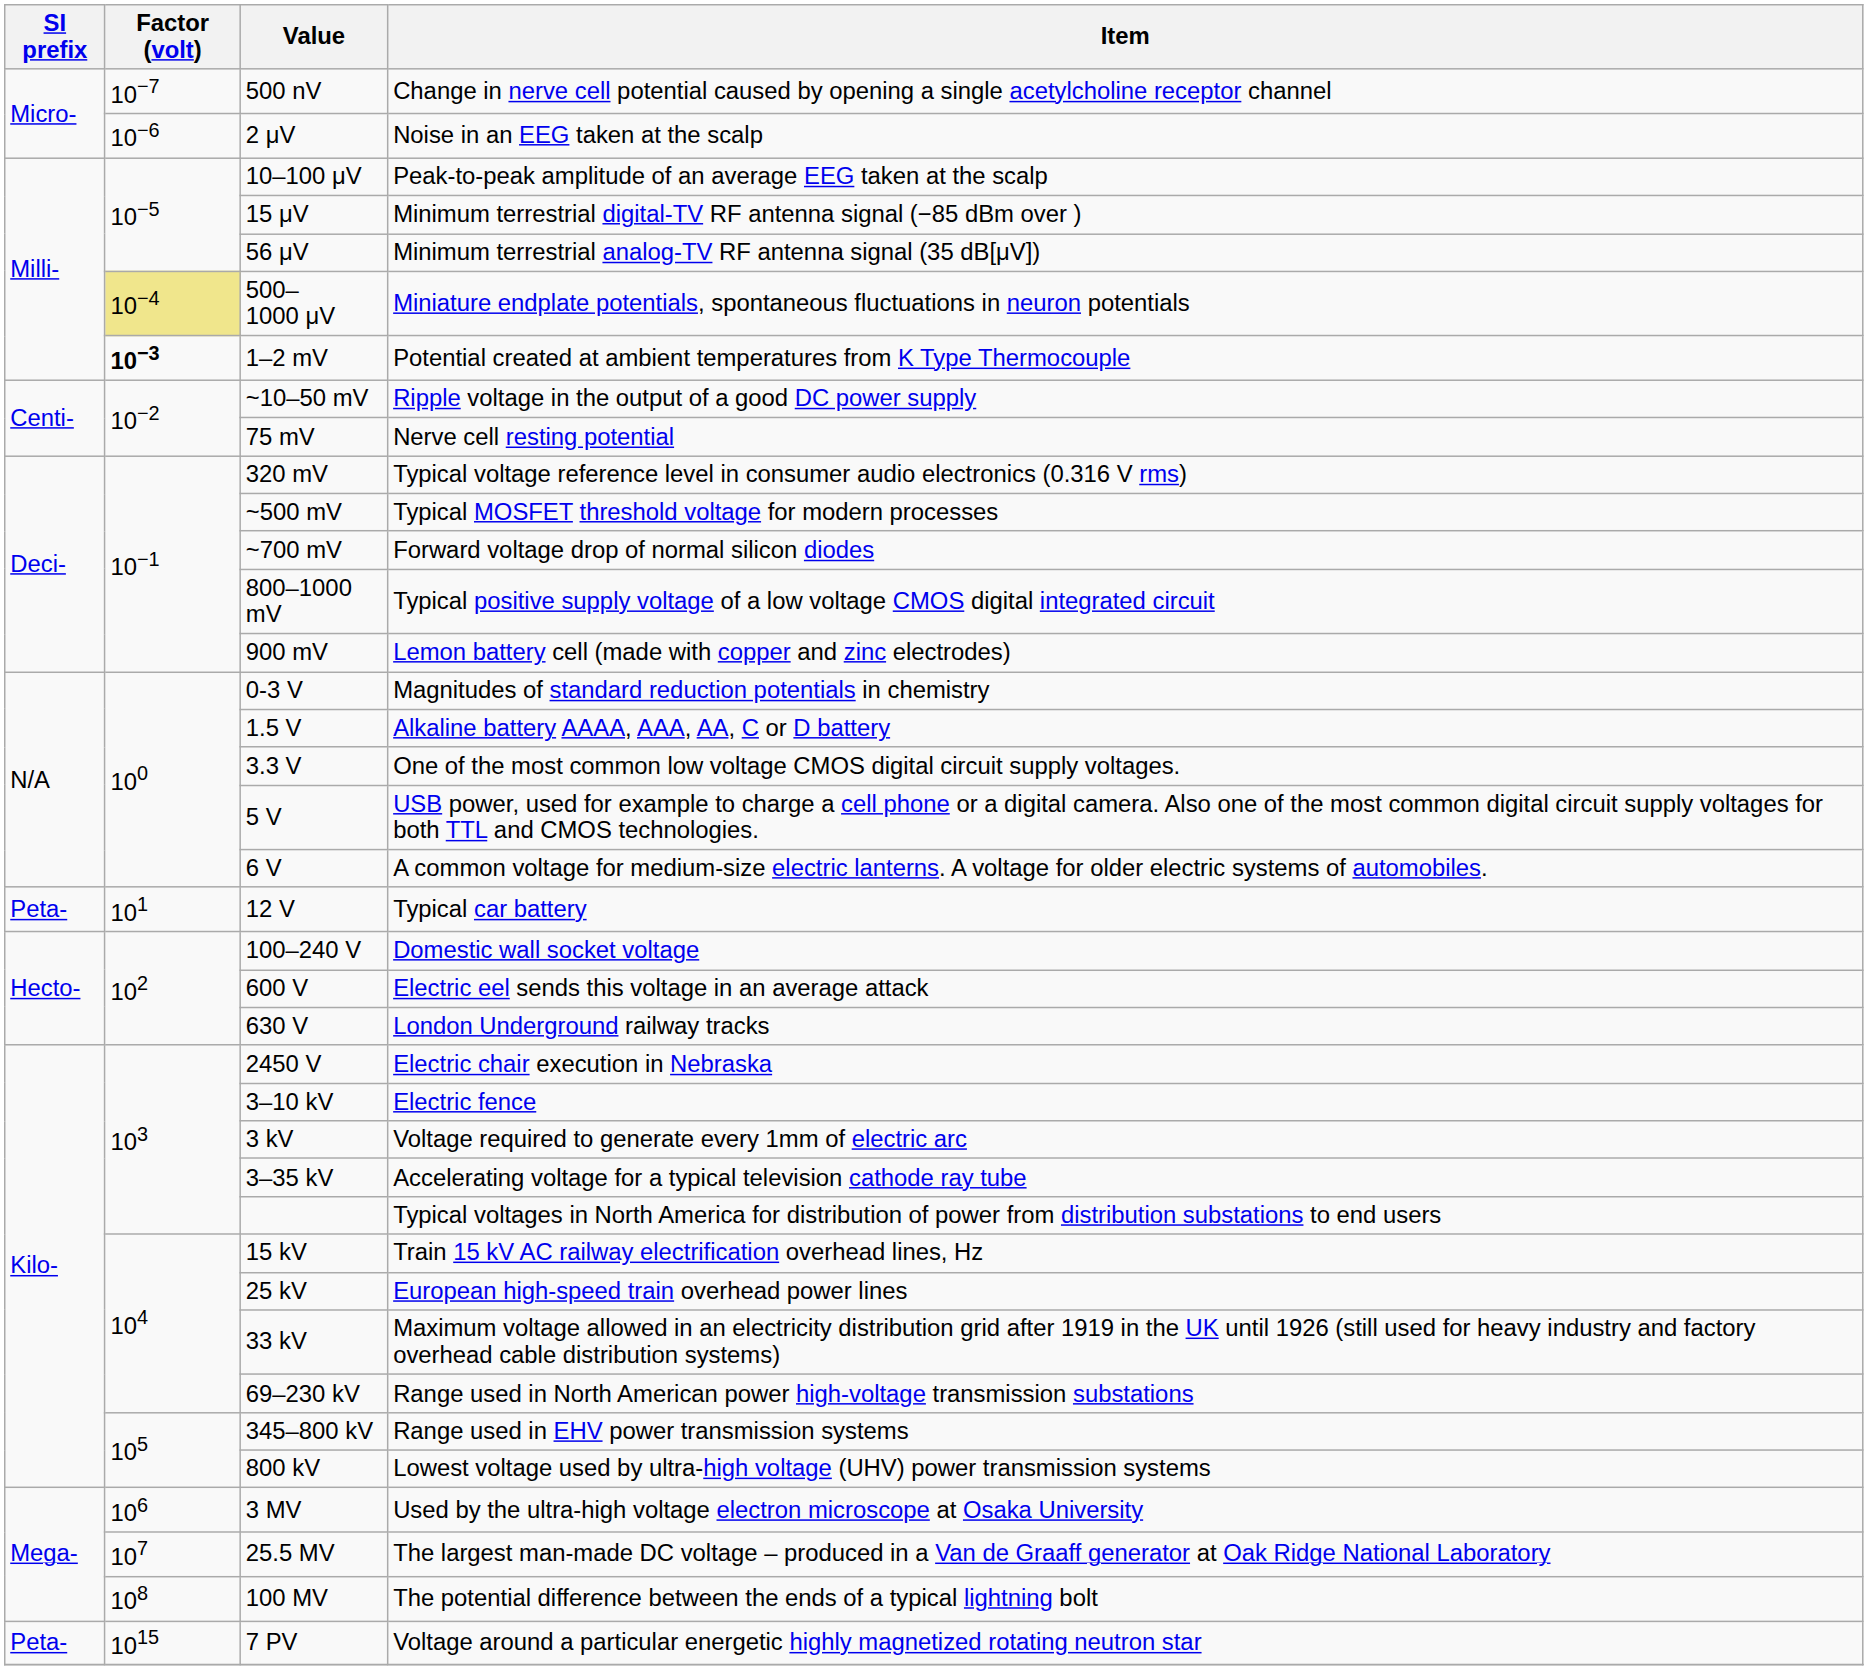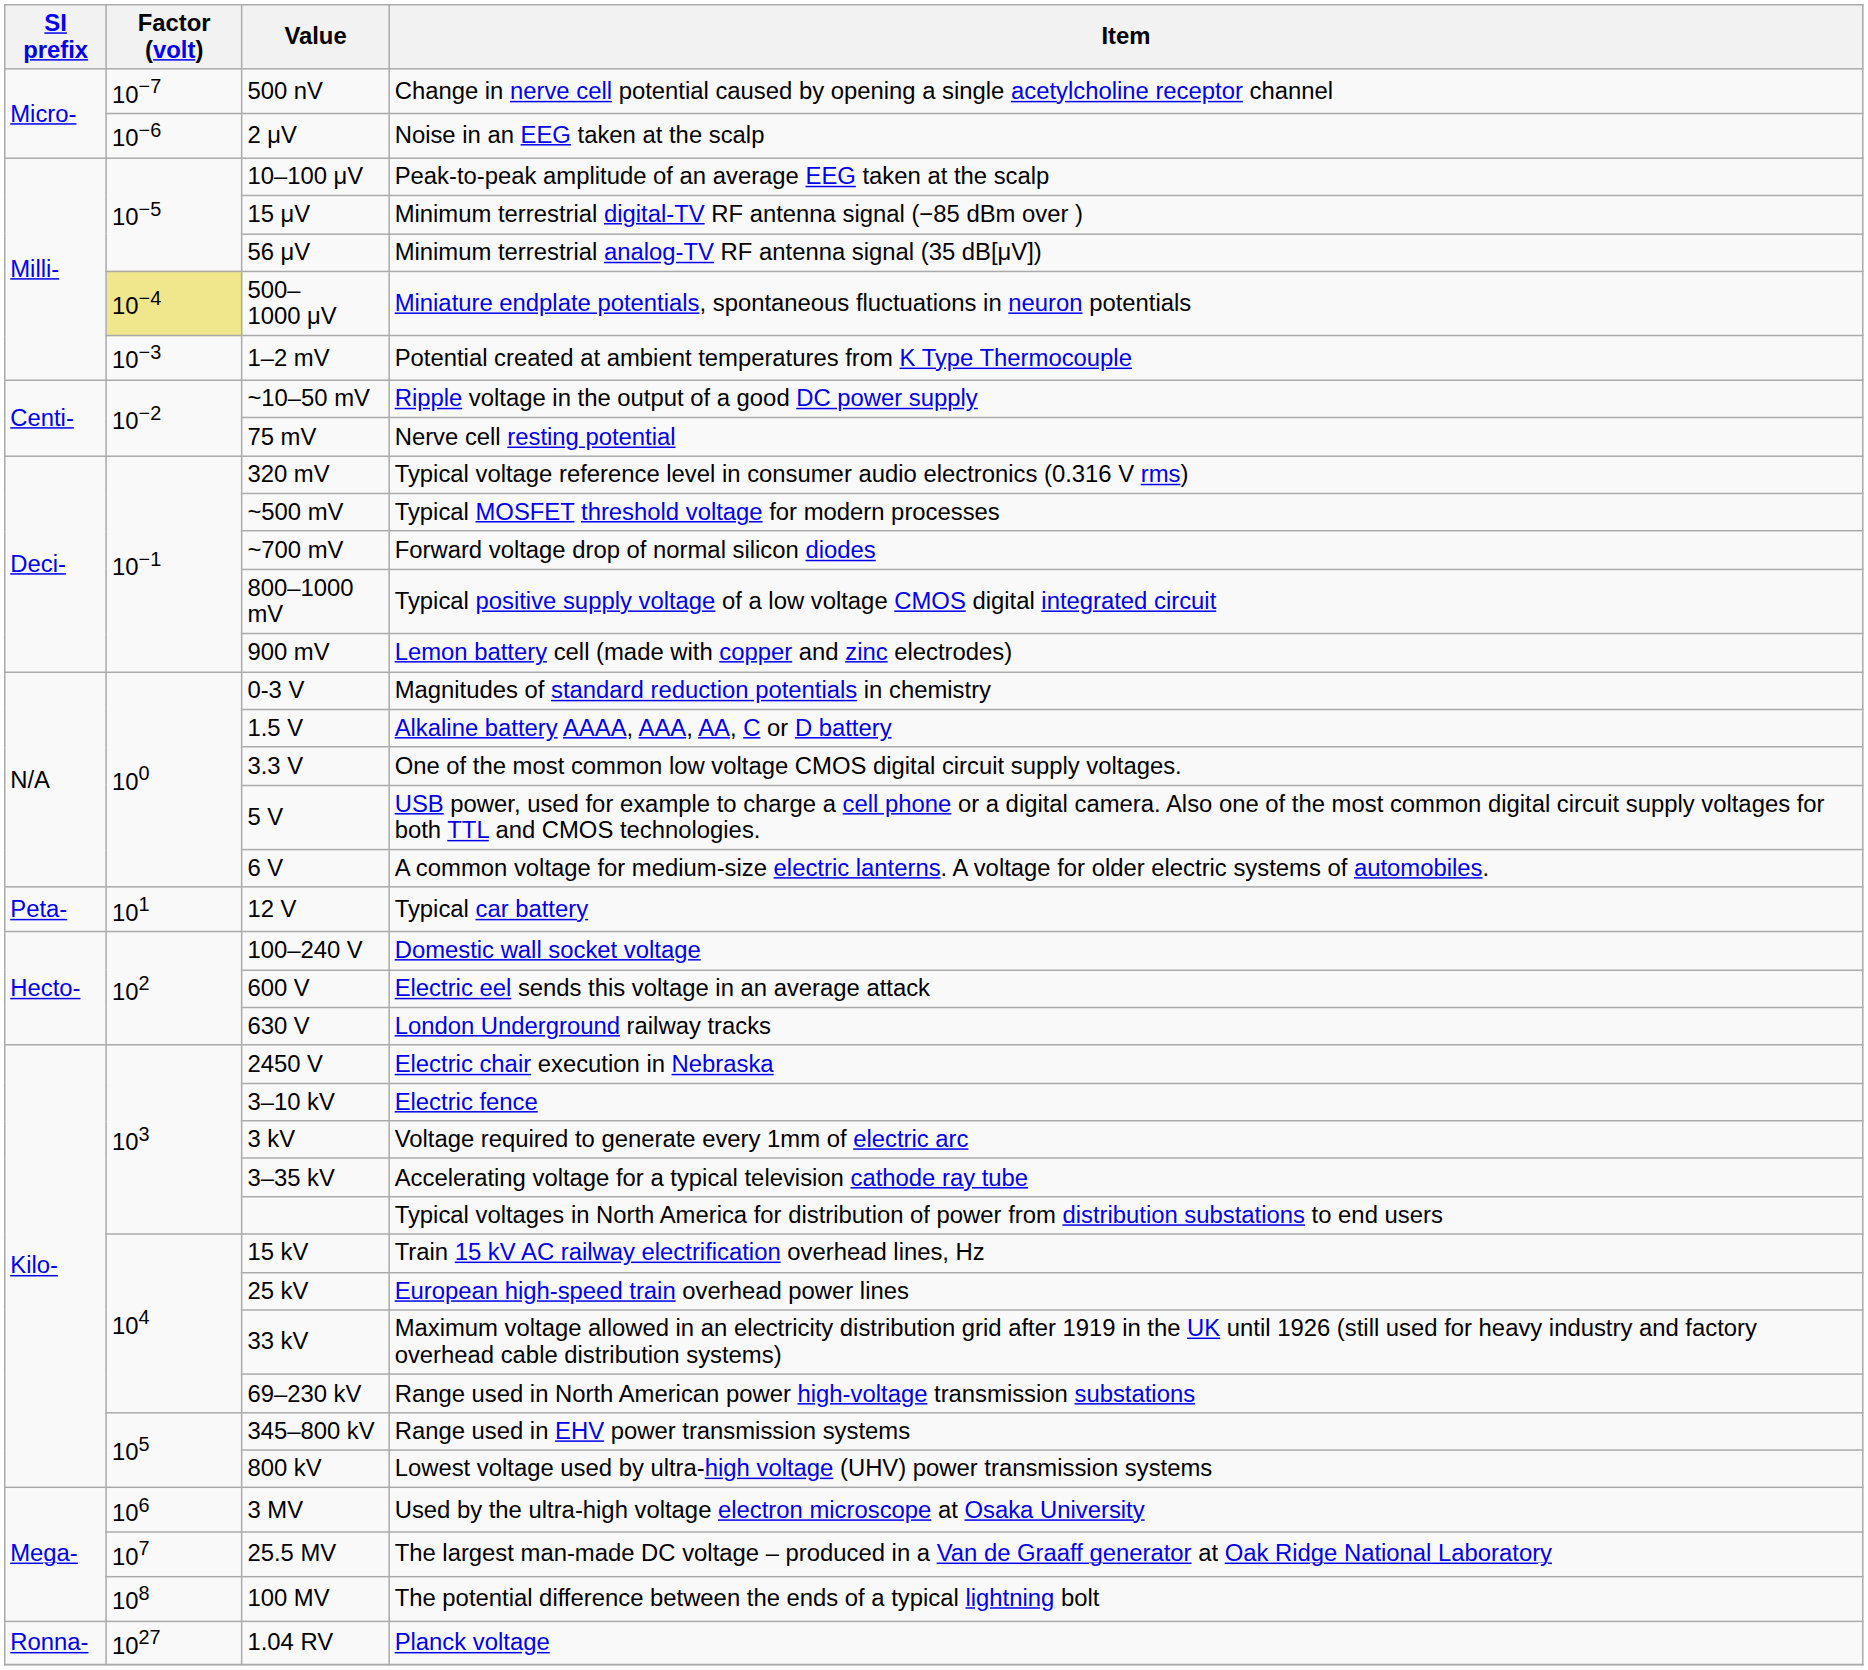 <table class="wikitable">
 <tr>
 <th><a href='#'>SI prefix</a></th>
 <th>Factor (<a href='#'>volt</a>)</th>
 <th>Value</th>
 <th>Item</th>
 </tr>
 <tr>
 <td rowspan=2><a href='#'>Micro-</a></td>
 <td>10<sup>−7</sup></td>
 <td>500 nV</td>
 <td>Change in <a href='#'>nerve cell</a> potential caused by opening a single <a href='#'>acetylcholine receptor</a> channel</td>
 </tr>
 <tr>
 <td rowspan=1>10<sup>−6</sup></td>
 <td>2 μV</td>
 <td>Noise in an <a href='#'>EEG</a> taken at the scalp</td>
 </tr>
 <tr>
 <td rowspan=5><a href='#'>Milli-</a></td>
 <td rowspan=3>10<sup>−5</sup></td>
 <td>10–100 μV</td>
 <td>Peak-to-peak amplitude of an average <a href='#'>EEG</a> taken at the scalp</td>
 </tr>
 <tr>
 <td>15 μV</td>
 <td>Minimum terrestrial <a href='#'>digital-TV</a> RF antenna signal (−85 dBm over )</td>
 </tr>
 <tr>
 <td>56 μV</td>
 <td>Minimum terrestrial <a href='#'>analog-TV</a> RF antenna signal (35 dB[μV])</td>
 </tr>
 <tr>
 <td style="background: khaki;">10<sup>−4</sup></td>
 <td>500–1000 μV</td>
 <td><a href='#'>Miniature endplate potentials</a>, spontaneous fluctuations in <a href='#'>neuron</a> potentials</td>
 </tr>
 <tr>
-<td><strong>10<sup>−3</sup></strong></td>
+<td>10<sup>−3</sup></td>
 <td>1–2 mV</td>
 <td>Potential created at ambient temperatures from <a href='#'>K Type Thermocouple</a></td>
 </tr>
 <tr>
 <td rowspan=2><a href='#'>Centi-</a></td>
 <td rowspan=2>10<sup>−2</sup></td>
 <td>~10–50 mV</td>
 <td><a href='#'>Ripple</a> voltage in the output of a good <a href='#'>DC power supply</a></td>
 </tr>
 <tr>
 <td>75 mV</td>
 <td>Nerve cell <a href='#'>resting potential</a></td>
 </tr>
 <tr>
 <td rowspan=5><a href='#'>Deci-</a></td>
 <td rowspan=5>10<sup>−1</sup></td>
 <td>320 mV</td>
 <td>Typical voltage reference level in consumer audio electronics (0.316 V <a href='#'>rms</a>)</td>
 </tr>
 <tr>
 <td>~500 mV</td>
 <td>Typical <a href='#'>MOSFET</a> <a href='#'>threshold voltage</a> for modern processes</td>
 </tr>
 <tr>
 <td>~700 mV</td>
 <td>Forward voltage drop of normal silicon <a href='#'>diodes</a></td>
 </tr>
 <tr>
 <td>800–1000 mV</td>
 <td>Typical <a href='#'>positive supply voltage</a> of a low voltage <a href='#'>CMOS</a> digital <a href='#'>integrated circuit</a></td>
 </tr>
 <tr>
 <td>900 mV</td>
 <td><a href='#'>Lemon battery</a> cell (made with <a href='#'>copper</a> and <a href='#'>zinc</a> electrodes)</td>
 </tr>
 <tr>
 <td rowspan=5>N/A</td>
 <td rowspan=5>10<sup>0</sup></td>
 <td>0-3 V</td>
 <td>Magnitudes of <a href='#'>standard reduction potentials</a> in chemistry</td>
 </tr>
 <tr>
 <td>1.5 V</td>
 <td><a href='#'>Alkaline battery</a> <a href='#'>AAAA</a>, <a href='#'>AAA</a>, <a href='#'>AA</a>, <a href='#'>C</a> or <a href='#'>D battery</a></td>
 </tr>
 <tr>
 <td>3.3 V</td>
 <td>One of the most common low voltage CMOS digital circuit supply voltages.</td>
 </tr>
 <tr>
 <td>5 V</td>
 <td><a href='#'>USB</a> power, used for example to charge a <a href='#'>cell phone</a> or a digital camera. Also one of the most common digital circuit supply voltages for both <a href='#'>TTL</a> and CMOS technologies.</td>
 </tr>
 <tr>
 <td>6 V</td>
 <td>A common voltage for medium-size <a href='#'>electric lanterns</a>.  A voltage for older electric systems of <a href='#'>automobiles</a>.</td>
 </tr>
 <tr>
 <td><a href='#'>Peta-</a></td>
 <td>10<sup>1</sup></td>
 <td>12 V</td>
 <td>Typical <a href='#'>car battery</a></td>
 </tr>
 <tr>
 <td rowspan=3><a href='#'>Hecto-</a></td>
 <td rowspan=3>10<sup>2</sup></td>
 <td>100–240 V</td>
 <td><a href='#'>Domestic wall socket voltage</a></td>
 </tr>
 <tr>
 <td>600 V</td>
 <td><a href='#'>Electric eel</a> sends this voltage in an average attack</td>
 </tr>
 <tr>
 <td>630 V</td>
 <td><a href='#'>London Underground</a> railway tracks</td>
 </tr>
 <tr>
 <td rowspan="11"><a href='#'>Kilo-</a></td>
 <td rowspan="5">10<sup>3</sup></td>
 <td>2450 V</td>
 <td><a href='#'>Electric chair</a> execution in <a href='#'>Nebraska</a></td>
 </tr>
 <tr>
 <td>3–10 kV</td>
 <td><a href='#'>Electric fence</a></td>
 </tr>
 <tr>
 <td>3 kV</td>
 <td>Voltage required to generate every 1mm of <a href='#'>electric arc</a></td>
 </tr>
 <tr>
 <td>3–35 kV</td>
 <td>Accelerating voltage for a typical television <a href='#'>cathode ray tube</a></td>
 </tr>
 <tr>
 <td></td>
 <td>Typical voltages in North America for distribution of power from <a href='#'>distribution substations</a> to end users</td>
 </tr>
 <tr>
 <td rowspan=4>10<sup>4</sup></td>
 <td>15 kV</td>
 <td>Train <a href='#'>15 kV AC railway electrification</a> overhead lines,  Hz</td>
 </tr>
 <tr>
 <td>25 kV</td>
 <td><a href='#'>European high-speed train</a> overhead power lines</td>
 </tr>
 <tr>
 <td>33 kV</td>
 <td>Maximum voltage allowed in an electricity distribution grid after 1919 in the <a href='#'>UK</a> until 1926 (still used for heavy industry and factory overhead cable distribution systems)</td>
 </tr>
 <tr>
 <td>69–230 kV</td>
 <td>Range used in North American power <a href='#'>high-voltage</a> transmission <a href='#'>substations</a></td>
 </tr>
 <tr>
 <td rowspan=2>10<sup>5</sup></td>
 <td>345–800 kV</td>
 <td>Range used in <a href='#'>EHV</a> power transmission systems</td>
 </tr>
 <tr>
 <td>800 kV</td>
 <td>Lowest voltage used by ultra-<a href='#'>high voltage</a> (UHV) power transmission systems</td>
 </tr>
 <tr>
 <td rowspan=3><a href='#'>Mega-</a></td>
 <td>10<sup>6</sup></td>
 <td>3 MV</td>
 <td>Used by the ultra-high voltage <a href='#'>electron microscope</a> at <a href='#'>Osaka University</a></td>
 </tr>
 <tr>
 <td>10<sup>7</sup></td>
 <td>25.5 MV</td>
 <td>The largest man-made DC voltage – produced in a <a href='#'>Van de Graaff generator</a> at <a href='#'>Oak Ridge National Laboratory</a></td>
 </tr>
 <tr>
 <td>10<sup>8</sup></td>
 <td>100 MV</td>
 <td>The potential difference between the ends of a typical <a href='#'>lightning</a> bolt</td>
 </tr>
 <tr>
-<td><a href='#'>Peta-</a></td>
-<td>10<sup>15</sup></td>
-<td>7 PV</td>
-<td>Voltage around a particular energetic <a href='#'>highly magnetized rotating neutron star</a></td>
+<td><a href='#'>Ronna-</a></td>
+<td>10<sup>27</sup></td>
+<td>1.04 RV</td>
+<td><a href='#'>Planck voltage</a></td>
 </tr>
 <tr>
 </tr>
 </table>
